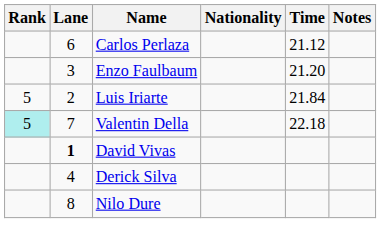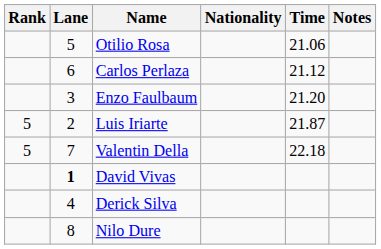 <table class="wikitable sortable" style="text-align:center;font-size:95%">
 <tr>
 <th>Rank</th>
 <th>Lane</th>
 <th>Name</th>
 <th>Nationality</th>
 <th>Time</th>
 <th>Notes</th>
+</tr>
+<tr>
+<td></td>
+<td>5</td>
+<td align=left><a href='#'>Otilio Rosa</a></td>
+<td align=left></td>
+<td>21.06</td>
+<td></td>
 </tr>
 <tr>
 <td></td>
 <td>6</td>
 <td align=left><a href='#'>Carlos Perlaza</a></td>
 <td align=left></td>
 <td>21.12</td>
 <td></td>
 </tr>
 <tr>
 <td></td>
 <td>3</td>
 <td align=left><a href='#'>Enzo Faulbaum</a></td>
 <td align=left></td>
 <td>21.20</td>
 <td></td>
 </tr>
 <tr>
 <td>5</td>
 <td>2</td>
 <td align=left><a href='#'>Luis Iriarte</a></td>
 <td align=left></td>
-<td>21.84</td>
+<td>21.87</td>
 <td></td>
 </tr>
 <tr>
-<td style="background: paleturquoise;">5</td>
+<td>5</td>
 <td>7</td>
 <td align=left><a href='#'>Valentin Della</a></td>
 <td align=left></td>
 <td>22.18</td>
 <td></td>
 </tr>
 <tr>
 <td></td>
 <td><strong>1</strong></td>
 <td align=left><a href='#'>David Vivas</a></td>
 <td align=left></td>
 <td></td>
 <td></td>
 </tr>
 <tr>
 <td></td>
 <td>4</td>
 <td align=left><a href='#'>Derick Silva</a></td>
 <td align=left></td>
 <td></td>
 <td></td>
 </tr>
 <tr>
 <td></td>
 <td>8</td>
 <td align=left><a href='#'>Nilo Dure</a></td>
 <td align=left></td>
 <td></td>
 <td></td>
 </tr>
 </table>
